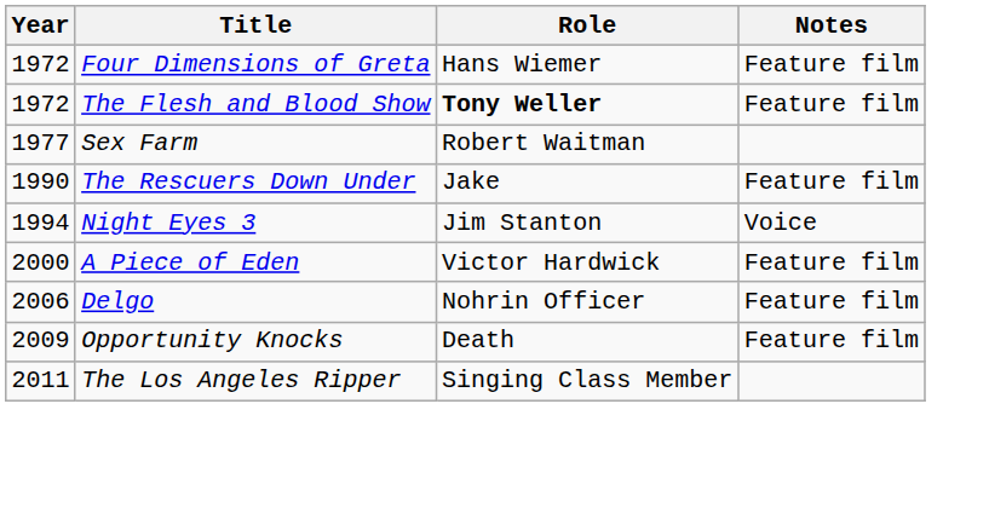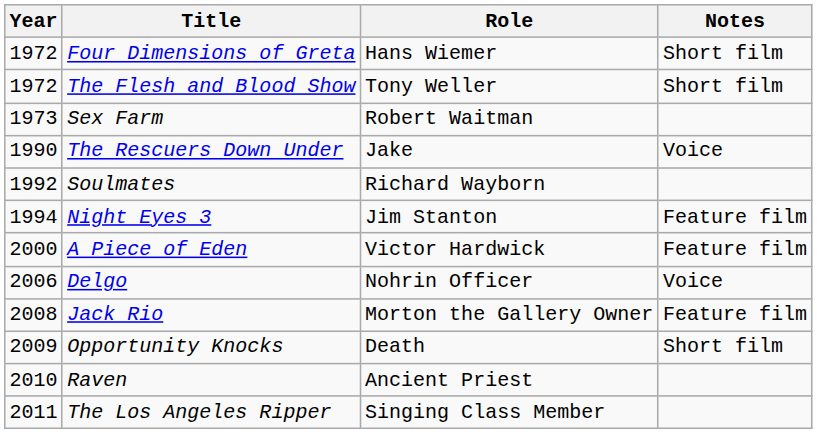 <table class="wikitable">
 <tr>
 <th>Year</th>
 <th>Title</th>
 <th>Role</th>
 <th>Notes</th>
 </tr>
 <tr>
 <td>1972</td>
 <td><em><a href='#'>Four Dimensions of Greta</a></em></td>
 <td>Hans Wiemer</td>
-<td>Feature film</td>
+<td>Short film</td>
 </tr>
 <tr>
 <td>1972</td>
 <td><em><a href='#'>The Flesh and Blood Show</a></em></td>
-<td><strong>Tony Weller</strong></td>
-<td>Feature film</td>
+<td>Tony Weller</td>
+<td>Short film</td>
 </tr>
 <tr>
-<td>1977</td>
+<td>1973</td>
 <td><em>Sex Farm</em></td>
 <td>Robert Waitman</td>
 <td></td>
 </tr>
 <tr>
 <td>1990</td>
 <td><em><a href='#'>The Rescuers Down Under</a></em></td>
 <td>Jake</td>
-<td>Feature film</td>
+<td>Voice</td>
+</tr>
+<tr>
+<td>1992</td>
+<td><em>Soulmates</em></td>
+<td>Richard Wayborn</td>
+<td></td>
 </tr>
 <tr>
 <td>1994</td>
 <td><em><a href='#'>Night Eyes 3</a></em></td>
 <td>Jim Stanton</td>
-<td>Voice</td>
+<td>Feature film</td>
 </tr>
 <tr>
 <td>2000</td>
 <td><em><a href='#'>A Piece of Eden</a></em></td>
 <td>Victor Hardwick</td>
 <td>Feature film</td>
 </tr>
 <tr>
 <td>2006</td>
 <td><em><a href='#'>Delgo</a></em></td>
 <td>Nohrin Officer</td>
+<td>Voice</td>
+</tr>
+<tr>
+<td>2008</td>
+<td><em><a href='#'>Jack Rio</a></em></td>
+<td>Morton the Gallery Owner</td>
 <td>Feature film</td>
 </tr>
 <tr>
 <td>2009</td>
 <td><em>Opportunity Knocks</em></td>
 <td>Death</td>
-<td>Feature film</td>
+<td>Short film</td>
+</tr>
+<tr>
+<td>2010</td>
+<td><em>Raven</em></td>
+<td>Ancient Priest</td>
+<td></td>
 </tr>
 <tr>
 <td>2011</td>
 <td><em>The Los Angeles Ripper</em></td>
 <td>Singing Class Member</td>
 <td></td>
 </tr>
 </table>
